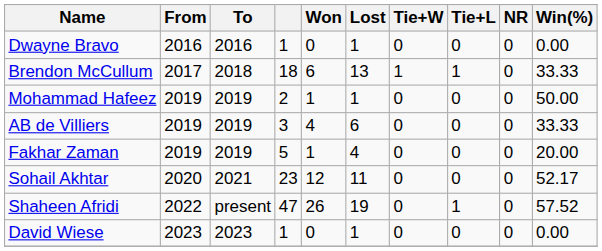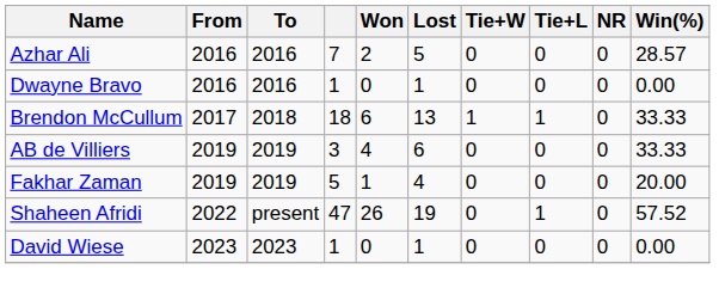 <table class="wikitable sortable">
 <tr>
 <th class="unsortable">Name</th>
 <th class="unsortable">From</th>
 <th class="unsortable">To</th>
 <th></th>
 <th>Won</th>
 <th>Lost</th>
 <th>Tie+W</th>
 <th>Tie+L</th>
 <th>NR</th>
 <th>Win(%)</th>
+</tr>
+<tr>
+<td> <a href='#'>Azhar Ali</a></td>
+<td>2016</td>
+<td>2016</td>
+<td>7</td>
+<td>2</td>
+<td>5</td>
+<td>0</td>
+<td>0</td>
+<td>0</td>
+<td>28.57</td>
 </tr>
 <tr>
 <td> <a href='#'>Dwayne Bravo</a></td>
 <td>2016</td>
 <td>2016</td>
 <td>1</td>
 <td>0</td>
 <td>1</td>
 <td>0</td>
 <td>0</td>
 <td>0</td>
 <td>0.00</td>
 </tr>
 <tr>
 <td> <a href='#'>Brendon McCullum</a></td>
 <td>2017</td>
 <td>2018</td>
 <td>18</td>
 <td>6</td>
 <td>13</td>
 <td>1</td>
 <td>1</td>
 <td>0</td>
 <td>33.33</td>
 </tr>
 <tr>
-<td> <a href='#'>Mohammad Hafeez</a></td>
-<td>2019</td>
-<td>2019</td>
-<td>2</td>
-<td>1</td>
-<td>1</td>
-<td>0</td>
-<td>0</td>
-<td>0</td>
-<td>50.00</td>
-</tr>
-<tr>
 <td> <a href='#'>AB de Villiers</a></td>
 <td>2019</td>
 <td>2019</td>
 <td>3</td>
 <td>4</td>
 <td>6</td>
 <td>0</td>
 <td>0</td>
 <td>0</td>
 <td>33.33</td>
 </tr>
 <tr>
 <td> <a href='#'>Fakhar Zaman</a></td>
 <td>2019</td>
 <td>2019</td>
 <td>5</td>
 <td>1</td>
 <td>4</td>
 <td>0</td>
 <td>0</td>
 <td>0</td>
 <td>20.00</td>
-</tr>
-<tr>
-<td> <a href='#'>Sohail Akhtar</a></td>
-<td>2020</td>
-<td>2021</td>
-<td>23</td>
-<td>12</td>
-<td>11</td>
-<td>0</td>
-<td>0</td>
-<td>0</td>
-<td>52.17</td>
 </tr>
 <tr>
 <td> <a href='#'>Shaheen Afridi</a></td>
 <td>2022</td>
 <td>present</td>
 <td>47</td>
 <td>26</td>
 <td>19</td>
 <td>0</td>
 <td>1</td>
 <td>0</td>
 <td>57.52</td>
 </tr>
 <tr>
 <td> <a href='#'>David Wiese</a></td>
 <td>2023</td>
 <td>2023</td>
 <td>1</td>
 <td>0</td>
 <td>1</td>
 <td>0</td>
 <td>0</td>
 <td>0</td>
 <td>0.00</td>
 </tr>
 <tr>
 </tr>
 </table>
